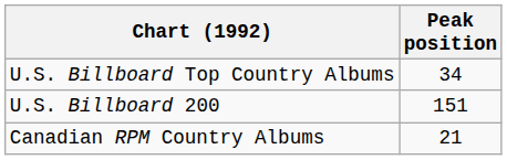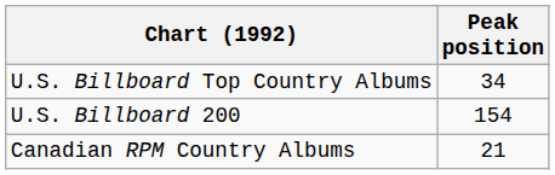 <table class="wikitable">
 <tr>
 <th>Chart (1992)</th>
 <th>Peak<br>position</th>
 </tr>
 <tr>
 <td>U.S. <em>Billboard</em> Top Country Albums</td>
 <td align="center">34</td>
 </tr>
 <tr>
 <td>U.S. <em>Billboard</em> 200</td>
-<td align="center">151</td>
+<td align="center">154</td>
 </tr>
 <tr>
 <td>Canadian <em>RPM</em> Country Albums</td>
 <td align="center">21</td>
 </tr>
 </table>
